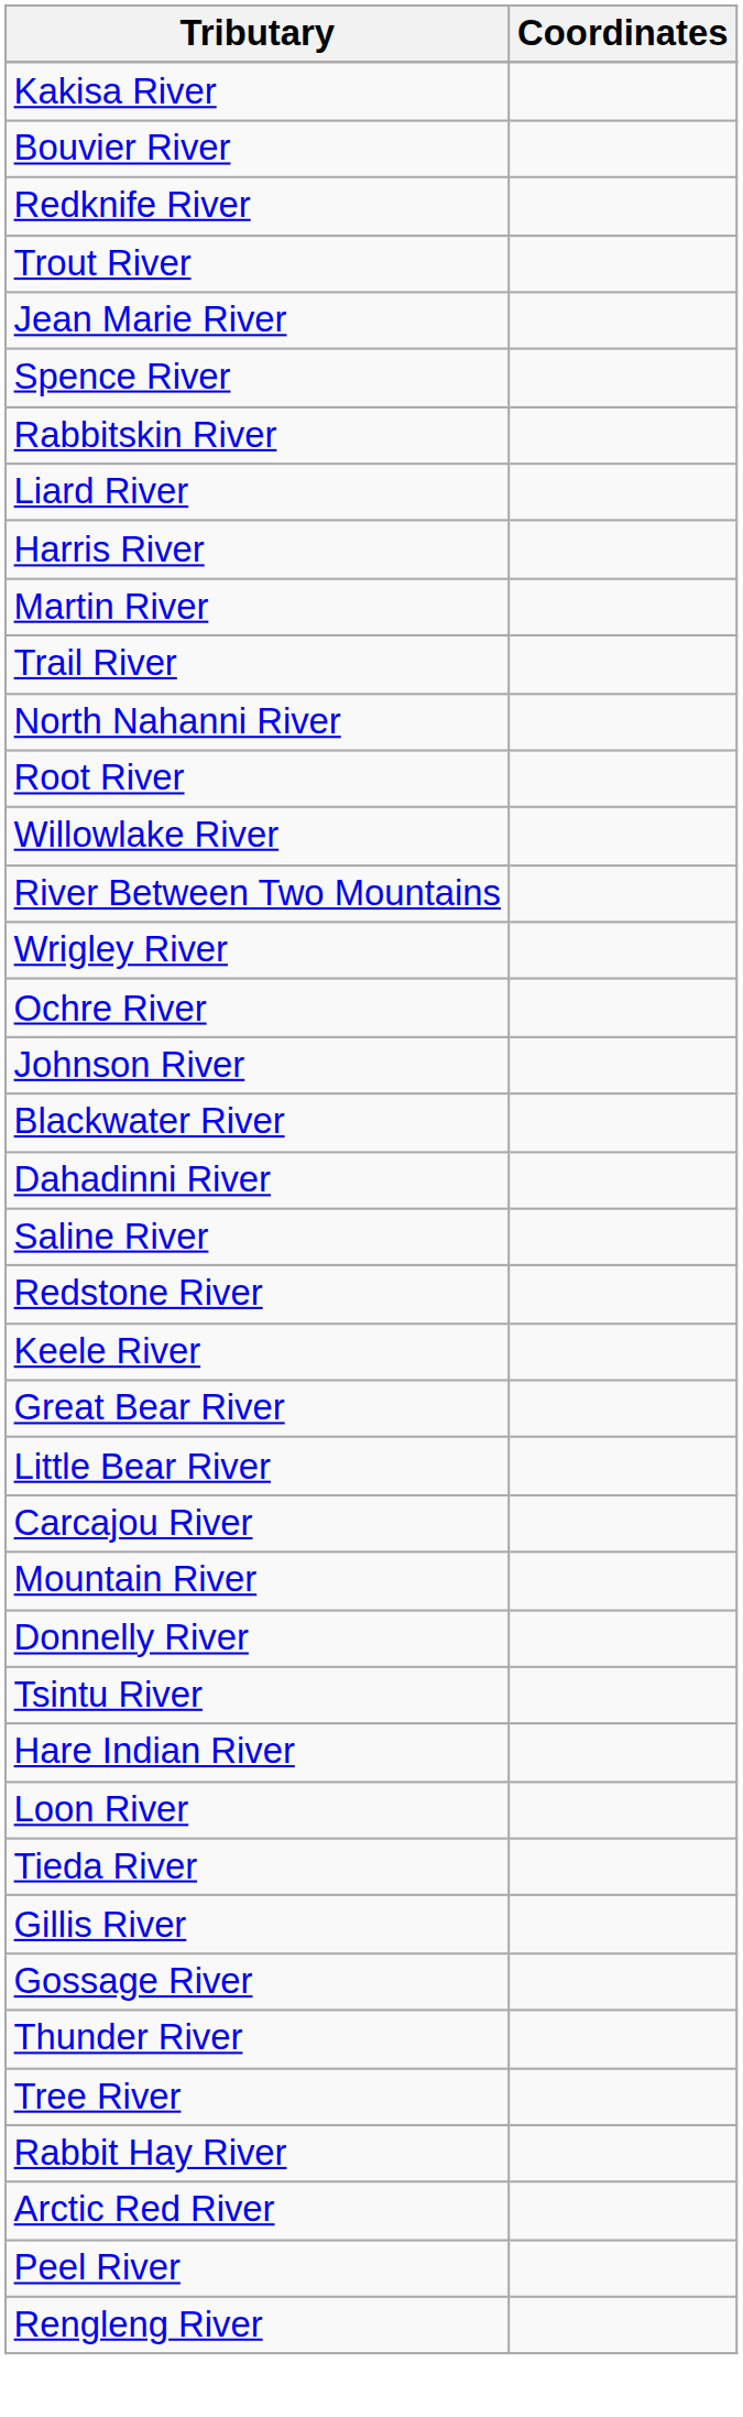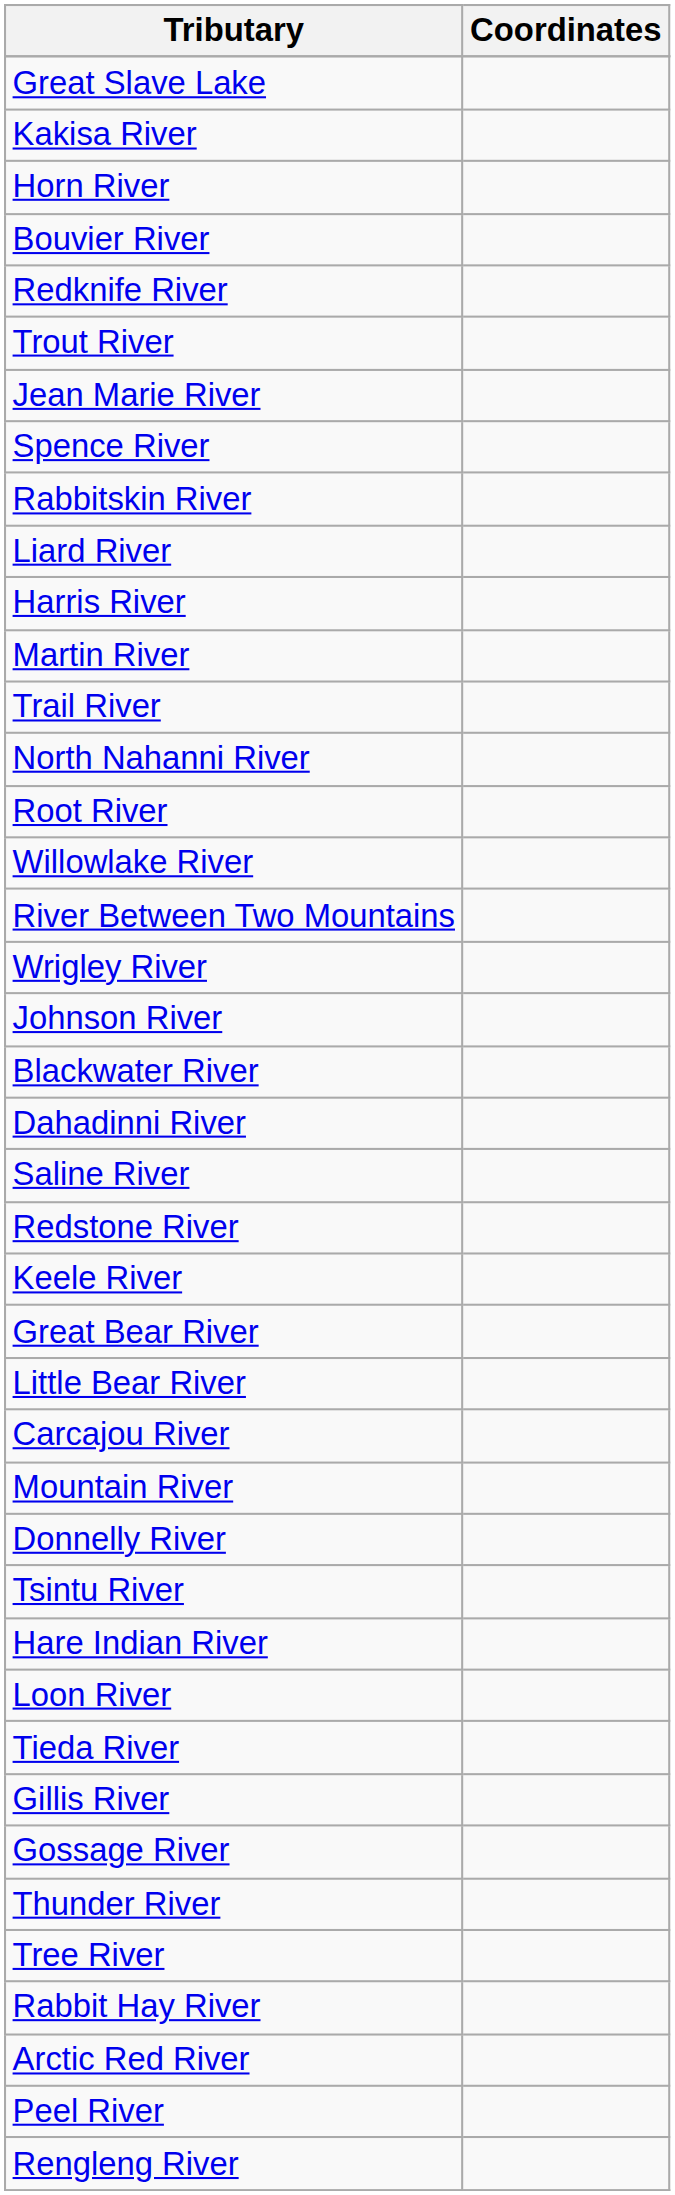 <table class=wikitable>
 <tr>
 <th>Tributary</th>
 <th>Coordinates</th>
 </tr>
 <tr>
 </tr>
 <tr>
+<td><a href='#'>Great Slave Lake</a></td>
+<td><small></small></td>
+</tr>
+<tr>
 <td><a href='#'>Kakisa River</a></td>
+<td><small></small></td>
+</tr>
+<tr>
+<td><a href='#'>Horn River</a></td>
 <td><small></small></td>
 </tr>
 <tr>
 <td><a href='#'>Bouvier River</a></td>
 <td><small></small></td>
 </tr>
 <tr>
 <td><a href='#'>Redknife River</a></td>
 <td><small></small></td>
 </tr>
 <tr>
 <td><a href='#'>Trout River</a></td>
 <td><small></small></td>
 </tr>
 <tr>
 <td><a href='#'>Jean Marie River</a></td>
 <td><small></small></td>
 </tr>
 <tr>
 <td><a href='#'>Spence River</a></td>
 <td><small></small></td>
 </tr>
 <tr>
 <td><a href='#'>Rabbitskin River</a></td>
 <td><small></small></td>
 </tr>
 <tr>
 <td><a href='#'>Liard River</a></td>
 <td><small></small></td>
 </tr>
 <tr>
 <td><a href='#'>Harris River</a></td>
 <td><small></small></td>
 </tr>
 <tr>
 <td><a href='#'>Martin River</a></td>
 <td><small></small></td>
 </tr>
 <tr>
 <td><a href='#'>Trail River</a></td>
 <td><small></small></td>
 </tr>
 <tr>
 <td><a href='#'>North Nahanni River</a></td>
 <td><small></small></td>
 </tr>
 <tr>
 <td><a href='#'>Root River</a></td>
 <td><small></small></td>
 </tr>
 <tr>
 <td><a href='#'>Willowlake River</a></td>
 <td><small></small></td>
 </tr>
 <tr>
 <td><a href='#'>River Between Two Mountains</a></td>
 <td><small></small></td>
 </tr>
 <tr>
 <td><a href='#'>Wrigley River</a></td>
-<td><small></small></td>
-</tr>
-<tr>
-<td><a href='#'>Ochre River</a></td>
 <td><small></small></td>
 </tr>
 <tr>
 <td><a href='#'>Johnson River</a></td>
 <td><small></small></td>
 </tr>
 <tr>
 <td><a href='#'>Blackwater River</a></td>
 <td><small></small></td>
 </tr>
 <tr>
 <td><a href='#'>Dahadinni River</a></td>
 <td><small></small></td>
 </tr>
 <tr>
 <td><a href='#'>Saline River</a></td>
 <td><small></small></td>
 </tr>
 <tr>
 <td><a href='#'>Redstone River</a></td>
 <td><small></small></td>
 </tr>
 <tr>
 <td><a href='#'>Keele River</a></td>
 <td><small></small></td>
 </tr>
 <tr>
 <td><a href='#'>Great Bear River</a></td>
 <td><small></small></td>
 </tr>
 <tr>
 <td><a href='#'>Little Bear River</a></td>
 <td><small></small></td>
 </tr>
 <tr>
 <td><a href='#'>Carcajou River</a></td>
 <td><small></small></td>
 </tr>
 <tr>
 <td><a href='#'>Mountain River</a></td>
 <td><small></small></td>
 </tr>
 <tr>
 <td><a href='#'>Donnelly River</a></td>
 <td><small></small></td>
 </tr>
 <tr>
 <td><a href='#'>Tsintu River</a></td>
 <td><small></small></td>
 </tr>
 <tr>
 <td><a href='#'>Hare Indian River</a></td>
 <td><small></small></td>
 </tr>
 <tr>
 <td><a href='#'>Loon River</a></td>
 <td><small></small></td>
 </tr>
 <tr>
 <td><a href='#'>Tieda River</a></td>
 <td><small></small></td>
 </tr>
 <tr>
 <td><a href='#'>Gillis River</a></td>
 <td><small></small></td>
 </tr>
 <tr>
 <td><a href='#'>Gossage River</a></td>
 <td><small></small></td>
 </tr>
 <tr>
 <td><a href='#'>Thunder River</a></td>
 <td><small></small></td>
 </tr>
 <tr>
 <td><a href='#'>Tree River</a></td>
 <td><small></small></td>
 </tr>
 <tr>
 <td><a href='#'>Rabbit Hay River</a></td>
 <td><small></small></td>
 </tr>
 <tr>
 <td><a href='#'>Arctic Red River</a></td>
 <td><small></small></td>
 </tr>
 <tr>
 <td><a href='#'>Peel River</a></td>
 <td><small></small></td>
 </tr>
 <tr>
 <td><a href='#'>Rengleng River</a></td>
 <td><small></small></td>
 </tr>
 <tr>
 </tr>
 </table>
